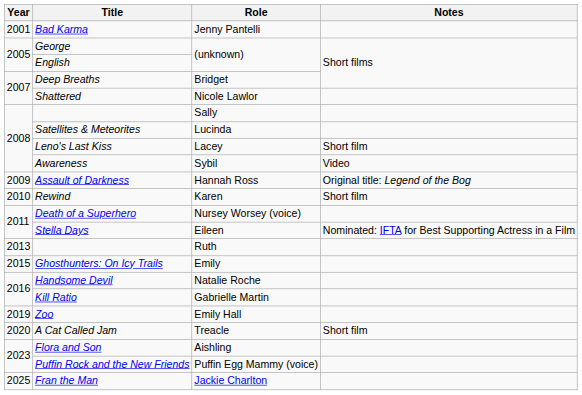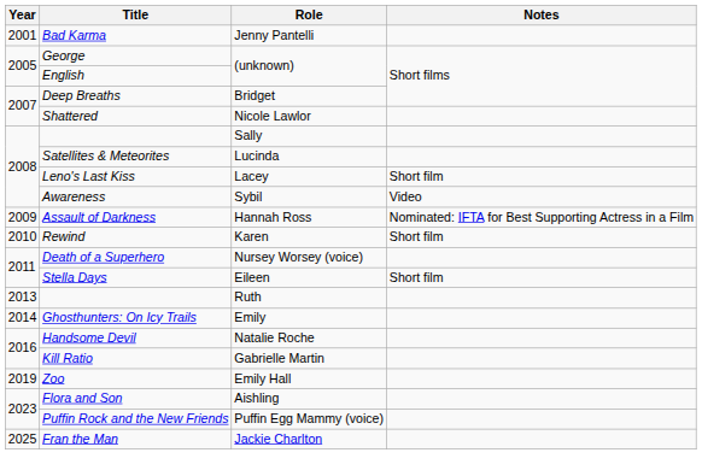 <table class="wikitable sortable">
 <tr>
 <th>Year</th>
 <th>Title</th>
 <th>Role</th>
 <th class="unsortable">Notes</th>
 </tr>
 <tr>
 <td>2001</td>
 <td><em><a href='#'>Bad Karma</a></em></td>
 <td>Jenny Pantelli</td>
 <td></td>
 </tr>
 <tr>
 <td rowspan=2>2005</td>
 <td><em>George</em></td>
 <td rowspan=2>(unknown)</td>
 <td rowspan=3>Short films</td>
 </tr>
 <tr>
 <td><em>English</em></td>
 </tr>
 <tr>
 <td rowspan=2>2007</td>
 <td><em>Deep Breaths</em></td>
 <td>Bridget</td>
 </tr>
 <tr>
 <td><em>Shattered</em></td>
 <td>Nicole Lawlor</td>
 <td></td>
 </tr>
 <tr>
 <td rowspan=4>2008</td>
 <td><em></em></td>
 <td>Sally</td>
 <td></td>
 </tr>
 <tr>
 <td><em>Satellites & Meteorites</em></td>
 <td>Lucinda</td>
 <td></td>
 </tr>
 <tr>
 <td><em>Leno's Last Kiss</em></td>
 <td>Lacey</td>
 <td>Short film</td>
 </tr>
 <tr>
 <td><em>Awareness</em></td>
 <td>Sybil</td>
 <td>Video</td>
 </tr>
 <tr>
 <td>2009</td>
 <td><em><a href='#'>Assault of Darkness</a></em></td>
 <td>Hannah Ross</td>
-<td>Original title: <em>Legend of the Bog</em></td>
+<td>Nominated: <a href='#'>IFTA</a> for Best Supporting Actress in a Film</td>
 </tr>
 <tr>
 <td>2010</td>
 <td><em>Rewind</em></td>
 <td>Karen</td>
 <td>Short film</td>
 </tr>
 <tr>
 <td rowspan=2>2011</td>
 <td><em><a href='#'>Death of a Superhero</a></em></td>
 <td>Nursey Worsey (voice)</td>
 <td></td>
 </tr>
 <tr>
 <td><em><a href='#'>Stella Days</a></em></td>
 <td>Eileen</td>
-<td>Nominated: <a href='#'>IFTA</a> for Best Supporting Actress in a Film</td>
+<td>Short film</td>
 </tr>
 <tr>
 <td>2013</td>
 <td><em></em></td>
 <td>Ruth</td>
 <td></td>
 </tr>
 <tr>
-<td>2015</td>
+<td>2014</td>
 <td><em><a href='#'>Ghosthunters: On Icy Trails</a></em></td>
 <td>Emily</td>
 <td></td>
 </tr>
 <tr>
 <td rowspan=2>2016</td>
 <td><em><a href='#'>Handsome Devil</a></em></td>
 <td>Natalie Roche</td>
 <td></td>
 </tr>
 <tr>
 <td><em><a href='#'>Kill Ratio</a></em> </td>
 <td>Gabrielle Martin</td>
 <td></td>
 </tr>
 <tr>
 <td>2019</td>
 <td><em><a href='#'>Zoo</a></em></td>
 <td>Emily Hall</td>
 <td></td>
 </tr>
 <tr>
-<td>2020</td>
-<td><em>A Cat Called Jam</em></td>
-<td>Treacle</td>
-<td>Short film</td>
-</tr>
-<tr>
 <td rowspan=2>2023</td>
 <td><em><a href='#'>Flora and Son</a></em></td>
 <td>Aishling</td>
 <td></td>
 </tr>
 <tr>
 <td><em><a href='#'>Puffin Rock and the New Friends</a></em></td>
 <td>Puffin Egg Mammy (voice)</td>
 </tr>
 <tr>
 <td>2025</td>
 <td><em><a href='#'>Fran the Man</a></em></td>
 <td><a href='#'>Jackie Charlton</a></td>
 <td></td>
 </tr>
 </table>
